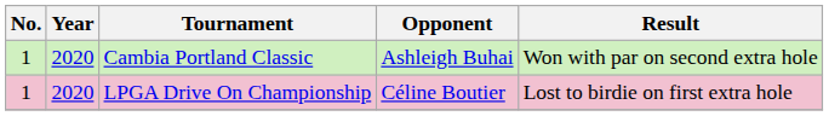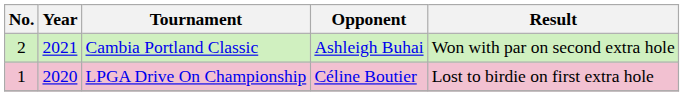 <table class="wikitable" style="font-size:95%;">
 <tr>
 <th>No.</th>
 <th>Year</th>
 <th>Tournament</th>
 <th>Opponent</th>
 <th>Result</th>
 </tr>
 <tr style="background:#d0f0c0;">
-<td align=center>1</td>
-<td><a href='#'>2020</a></td>
+<td align=center>2</td>
+<td><a href='#'>2021</a></td>
 <td><a href='#'>Cambia Portland Classic</a></td>
 <td> <a href='#'>Ashleigh Buhai</a></td>
 <td>Won with par on second extra hole</td>
 </tr>
 <tr style="background:#F2C1D1;">
 <td align=center>1</td>
 <td><a href='#'>2020</a></td>
 <td><a href='#'>LPGA Drive On Championship</a></td>
 <td> <a href='#'>Céline Boutier</a></td>
 <td>Lost to birdie on first extra hole</td>
 </tr>
 <tr>
 </tr>
 </table>
